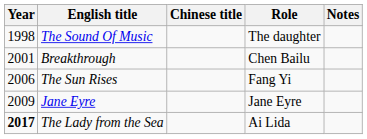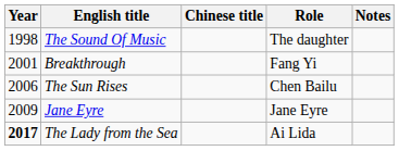 <table class="wikitable">
 <tr>
 <th>Year</th>
 <th>English title</th>
 <th>Chinese title</th>
 <th>Role</th>
 <th>Notes</th>
 </tr>
 <tr>
 <td>1998</td>
 <td><em><a href='#'>The Sound Of Music</a></em></td>
 <td></td>
 <td>The daughter</td>
 <td></td>
 </tr>
 <tr>
 <td>2001</td>
 <td><em>Breakthrough</em></td>
 <td></td>
-<td>Chen Bailu</td>
+<td>Fang Yi</td>
 <td></td>
 </tr>
 <tr>
 <td>2006</td>
 <td><em>The Sun Rises</em></td>
 <td></td>
-<td>Fang Yi</td>
+<td>Chen Bailu</td>
 <td></td>
 </tr>
 <tr>
 <td>2009</td>
 <td><em><a href='#'>Jane Eyre</a></em></td>
 <td></td>
 <td>Jane Eyre</td>
 <td></td>
 </tr>
 <tr>
 <td><strong>2017</strong></td>
 <td><em>The Lady from the Sea</em></td>
 <td></td>
 <td>Ai Lida</td>
 <td></td>
 </tr>
 </table>
